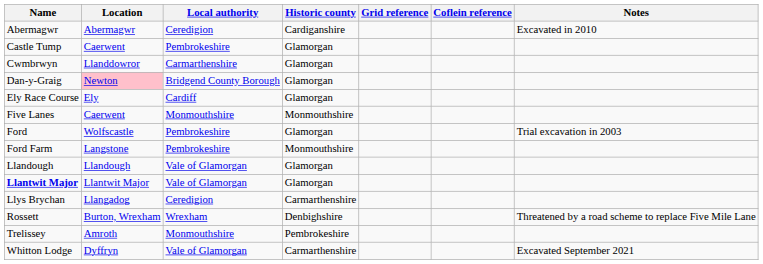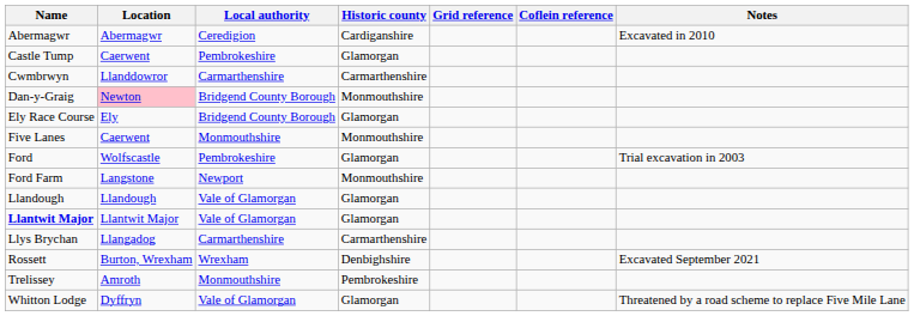 <table class="wikitable sortable" border="1">
 <tr>
 <th>Name</th>
 <th>Location</th>
 <th><a href='#'>Local authority</a></th>
 <th><a href='#'>Historic county</a></th>
 <th class="unsortable"><a href='#'>Grid reference</a></th>
 <th class="unsortable"><a href='#'>Coflein reference</a></th>
 <th class="unsortable">Notes</th>
 </tr>
 <tr>
 <td>Abermagwr</td>
 <td><a href='#'>Abermagwr</a></td>
 <td><a href='#'>Ceredigion</a></td>
 <td>Cardiganshire</td>
 <td></td>
 <td></td>
 <td>Excavated in 2010</td>
 </tr>
 <tr>
 <td>Castle Tump</td>
 <td><a href='#'>Caerwent</a></td>
 <td><a href='#'>Pembrokeshire</a></td>
 <td>Glamorgan</td>
 <td></td>
 <td></td>
 <td></td>
 </tr>
 <tr>
 <td>Cwmbrwyn</td>
 <td><a href='#'>Llanddowror</a></td>
 <td><a href='#'>Carmarthenshire</a></td>
-<td>Glamorgan</td>
+<td>Carmarthenshire</td>
 <td></td>
 <td></td>
 <td></td>
 </tr>
 <tr>
 <td>Dan-y-Graig</td>
 <td style="background: pink;"><a href='#'>Newton</a></td>
 <td><a href='#'>Bridgend County Borough</a></td>
-<td>Glamorgan</td>
+<td>Monmouthshire</td>
 <td></td>
 <td></td>
 <td></td>
 </tr>
 <tr>
 <td>Ely Race Course</td>
 <td><a href='#'>Ely</a></td>
-<td><a href='#'>Cardiff</a></td>
+<td><a href='#'>Bridgend County Borough</a></td>
 <td>Glamorgan</td>
 <td></td>
 <td></td>
 <td></td>
 </tr>
 <tr>
 <td>Five Lanes</td>
 <td><a href='#'>Caerwent</a></td>
 <td><a href='#'>Monmouthshire</a></td>
 <td>Monmouthshire</td>
 <td></td>
 <td></td>
 <td></td>
 </tr>
 <tr>
 <td>Ford</td>
 <td><a href='#'>Wolfscastle</a></td>
 <td><a href='#'>Pembrokeshire</a></td>
 <td>Glamorgan</td>
 <td></td>
 <td></td>
 <td>Trial excavation in 2003</td>
 </tr>
 <tr>
 <td>Ford Farm</td>
 <td><a href='#'>Langstone</a></td>
-<td><a href='#'>Pembrokeshire</a></td>
+<td><a href='#'>Newport</a></td>
 <td>Monmouthshire</td>
 <td></td>
 <td></td>
 <td></td>
 </tr>
 <tr>
 <td>Llandough</td>
 <td><a href='#'>Llandough</a></td>
 <td><a href='#'>Vale of Glamorgan</a></td>
 <td>Glamorgan</td>
 <td></td>
 <td></td>
 <td></td>
 </tr>
 <tr>
 <td><strong><a href='#'>Llantwit Major</a></strong></td>
 <td><a href='#'>Llantwit Major</a></td>
 <td><a href='#'>Vale of Glamorgan</a></td>
 <td>Glamorgan</td>
 <td></td>
 <td></td>
 <td></td>
 </tr>
 <tr>
 <td>Llys Brychan</td>
 <td><a href='#'>Llangadog</a></td>
-<td><a href='#'>Ceredigion</a></td>
+<td><a href='#'>Carmarthenshire</a></td>
 <td>Carmarthenshire</td>
 <td></td>
 <td></td>
 <td></td>
 </tr>
 <tr>
 <td>Rossett</td>
 <td><a href='#'>Burton, Wrexham</a></td>
 <td><a href='#'>Wrexham</a></td>
 <td>Denbighshire</td>
 <td></td>
 <td></td>
-<td>Threatened by a road scheme to replace Five Mile Lane</td>
+<td>Excavated September 2021</td>
 </tr>
 <tr>
 <td>Trelissey</td>
 <td><a href='#'>Amroth</a></td>
 <td><a href='#'>Monmouthshire</a></td>
 <td>Pembrokeshire</td>
 <td></td>
 <td></td>
 <td></td>
 </tr>
 <tr>
 <td>Whitton Lodge</td>
 <td><a href='#'>Dyffryn</a></td>
 <td><a href='#'>Vale of Glamorgan</a></td>
-<td>Carmarthenshire</td>
+<td>Glamorgan</td>
 <td></td>
 <td></td>
-<td>Excavated September 2021</td>
+<td>Threatened by a road scheme to replace Five Mile Lane</td>
 </tr>
 </table>
